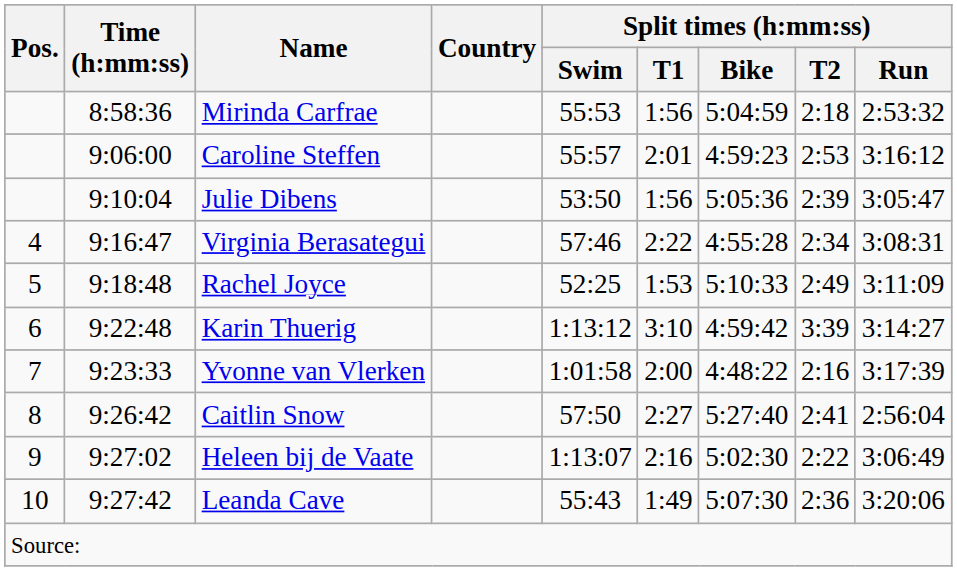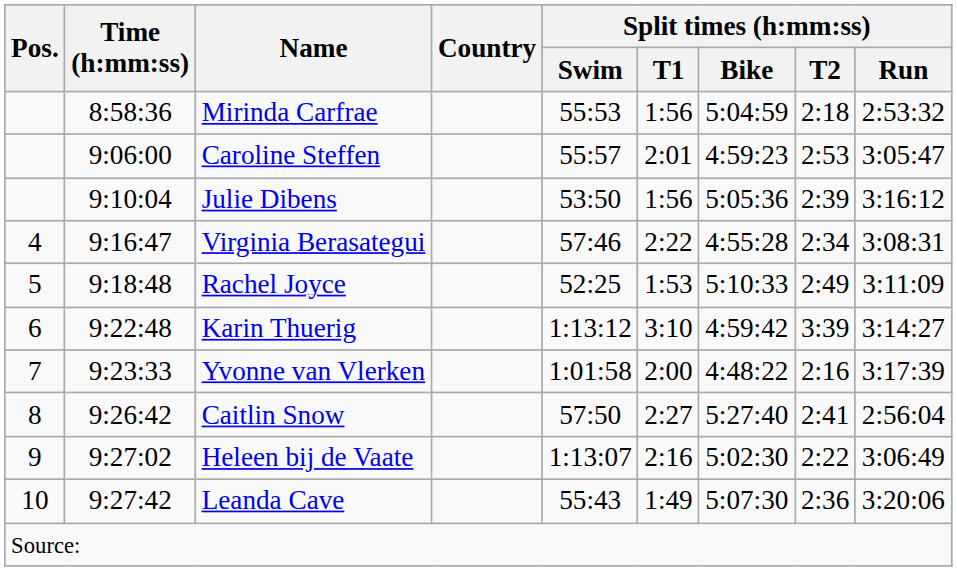 <table class="wikitable" style="text-align:center">
 <tr>
 <th rowspan="2">Pos.</th>
 <th rowspan="2">Time<br>(h:mm:ss)</th>
 <th rowspan="2">Name</th>
 <th rowspan="2">Country</th>
 <th colspan="5">Split times (h:mm:ss)</th>
 </tr>
 <tr>
 <th>Swim</th>
 <th>T1</th>
 <th>Bike</th>
 <th>T2</th>
 <th>Run</th>
 </tr>
 <tr>
 <td></td>
 <td>8:58:36</td>
 <td align='left'><a href='#'>Mirinda Carfrae</a></td>
 <td align='left'></td>
 <td>55:53</td>
 <td>1:56</td>
 <td>5:04:59</td>
 <td>2:18</td>
 <td>2:53:32</td>
 </tr>
 <tr>
 <td></td>
 <td>9:06:00</td>
 <td align='left'><a href='#'>Caroline Steffen</a></td>
 <td align='left'></td>
 <td>55:57</td>
 <td>2:01</td>
 <td>4:59:23</td>
 <td>2:53</td>
-<td>3:16:12</td>
+<td>3:05:47</td>
 </tr>
 <tr>
 <td></td>
 <td>9:10:04</td>
 <td align='left'><a href='#'>Julie Dibens</a></td>
 <td align='left'></td>
 <td>53:50</td>
 <td>1:56</td>
 <td>5:05:36</td>
 <td>2:39</td>
-<td>3:05:47</td>
+<td>3:16:12</td>
 </tr>
 <tr>
 <td>4</td>
 <td>9:16:47</td>
 <td align='left'><a href='#'>Virginia Berasategui</a></td>
 <td align='left'></td>
 <td>57:46</td>
 <td>2:22</td>
 <td>4:55:28</td>
 <td>2:34</td>
 <td>3:08:31</td>
 </tr>
 <tr>
 <td>5</td>
 <td>9:18:48</td>
 <td align='left'><a href='#'>Rachel Joyce</a></td>
 <td align='left'></td>
 <td>52:25</td>
 <td>1:53</td>
 <td>5:10:33</td>
 <td>2:49</td>
 <td>3:11:09</td>
 </tr>
 <tr>
 <td>6</td>
 <td>9:22:48</td>
 <td align='left'><a href='#'>Karin Thuerig</a></td>
 <td align='left'></td>
 <td>1:13:12</td>
 <td>3:10</td>
 <td>4:59:42</td>
 <td>3:39</td>
 <td>3:14:27</td>
 </tr>
 <tr>
 <td>7</td>
 <td>9:23:33</td>
 <td align='left'><a href='#'>Yvonne van Vlerken</a></td>
 <td align='left'></td>
 <td>1:01:58</td>
 <td>2:00</td>
 <td>4:48:22</td>
 <td>2:16</td>
 <td>3:17:39</td>
 </tr>
 <tr>
 <td>8</td>
 <td>9:26:42</td>
 <td align='left'><a href='#'>Caitlin Snow</a></td>
 <td align='left'></td>
 <td>57:50</td>
 <td>2:27</td>
 <td>5:27:40</td>
 <td>2:41</td>
 <td>2:56:04</td>
 </tr>
 <tr>
 <td>9</td>
 <td>9:27:02</td>
 <td align='left'><a href='#'>Heleen bij de Vaate</a></td>
 <td align='left'></td>
 <td>1:13:07</td>
 <td>2:16</td>
 <td>5:02:30</td>
 <td>2:22</td>
 <td>3:06:49</td>
 </tr>
 <tr>
 <td>10</td>
 <td>9:27:42</td>
 <td align='left'><a href='#'>Leanda Cave</a></td>
 <td align='left'></td>
 <td>55:43</td>
 <td>1:49</td>
 <td>5:07:30</td>
 <td>2:36</td>
 <td>3:20:06</td>
 </tr>
 <tr>
 <td colspan="9" align="left"><small>Source:</small></td>
 </tr>
 </table>
